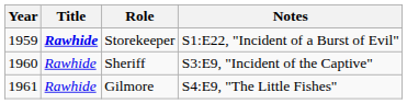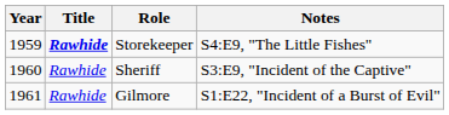 <table class="wikitable">
 <tr>
 <th>Year</th>
 <th>Title</th>
 <th>Role</th>
 <th>Notes</th>
 </tr>
 <tr>
 <td>1959</td>
 <td><strong><em><a href='#'>Rawhide</a></em></strong></td>
 <td>Storekeeper</td>
-<td>S1:E22, "Incident of a Burst of Evil"</td>
+<td>S4:E9, "The Little Fishes"</td>
 </tr>
 <tr>
 <td>1960</td>
 <td><em><a href='#'>Rawhide</a></em></td>
 <td>Sheriff</td>
 <td>S3:E9, "Incident of the Captive"</td>
 </tr>
 <tr>
 <td>1961</td>
 <td><em><a href='#'>Rawhide</a></em></td>
 <td>Gilmore</td>
-<td>S4:E9, "The Little Fishes"</td>
+<td>S1:E22, "Incident of a Burst of Evil"</td>
 </tr>
 </table>
